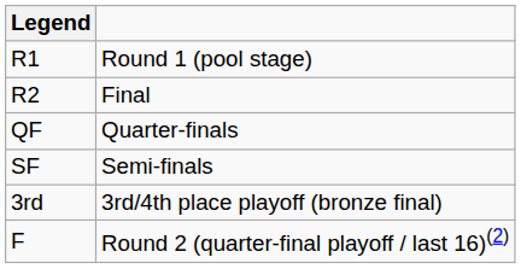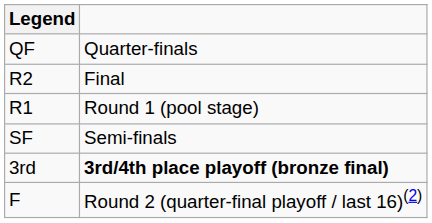 <table class="wikitable">
 <tr>
 <th>Legend</th>
 </tr>
 <tr>
-<td>R1</td>
-<td>Round 1 (pool stage)</td>
+<td>QF</td>
+<td>Quarter-finals</td>
 </tr>
 <tr>
 <td>R2</td>
 <td>Final</td>
 </tr>
 <tr>
-<td>QF</td>
-<td>Quarter-finals</td>
+<td>R1</td>
+<td>Round 1 (pool stage)</td>
 </tr>
 <tr>
 <td>SF</td>
 <td>Semi-finals</td>
 </tr>
 <tr>
 <td>3rd</td>
-<td>3rd/4th place playoff (bronze final)</td>
+<td><strong>3rd/4th place playoff (bronze final)</strong></td>
 </tr>
 <tr>
 <td>F</td>
 <td>Round 2 (quarter-final playoff / last 16)<sup>(<a href='#'>2</a>)</sup></td>
 </tr>
 </table>
